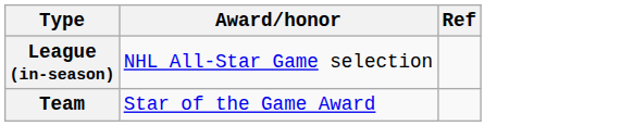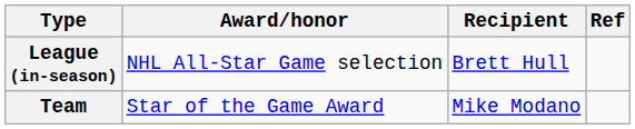 <table class="wikitable">
 <tr>
 <th scope="col">Type</th>
 <th scope="col">Award/honor</th>
+<th scope="col">Recipient</th>
 <th scope="col">Ref</th>
 </tr>
 <tr>
 <th scope="row">League<br><small>(in-season)</small></th>
 <td><a href='#'>NHL All-Star Game</a> selection</td>
+<td><a href='#'>Brett Hull</a></td>
 <td></td>
 </tr>
 <tr>
 <th scope="row">Team</th>
 <td><a href='#'>Star of the Game Award</a></td>
+<td><a href='#'>Mike Modano</a></td>
 <td></td>
 </tr>
 </table>
